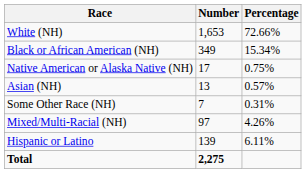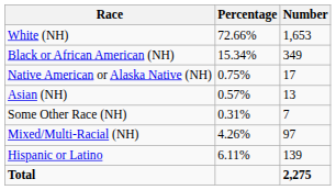 <table class="wikitable">
 <tr>
 <th>Race</th>
+<th>Percentage</th>
 <th>Number</th>
-<th>Percentage</th>
 </tr>
 <tr>
 <td><a href='#'>White</a> (NH)</td>
+<td>72.66%</td>
 <td>1,653</td>
-<td>72.66%</td>
 </tr>
 <tr>
 <td><a href='#'>Black or African American</a> (NH)</td>
+<td>15.34%</td>
 <td>349</td>
-<td>15.34%</td>
 </tr>
 <tr>
 <td><a href='#'>Native American</a> or <a href='#'>Alaska Native</a> (NH)</td>
+<td>0.75%</td>
 <td>17</td>
-<td>0.75%</td>
 </tr>
 <tr>
 <td><a href='#'>Asian</a> (NH)</td>
+<td>0.57%</td>
 <td>13</td>
-<td>0.57%</td>
 </tr>
 <tr>
 <td>Some Other Race (NH)</td>
+<td>0.31%</td>
 <td>7</td>
-<td>0.31%</td>
 </tr>
 <tr>
 <td><a href='#'>Mixed/Multi-Racial</a> (NH)</td>
+<td>4.26%</td>
 <td>97</td>
-<td>4.26%</td>
 </tr>
 <tr>
 <td><a href='#'>Hispanic or Latino</a></td>
+<td>6.11%</td>
 <td>139</td>
-<td>6.11%</td>
 </tr>
 <tr>
 <td><strong>Total</strong></td>
+<td></td>
 <td><strong>2,275</strong></td>
-<td></td>
 </tr>
 </table>
